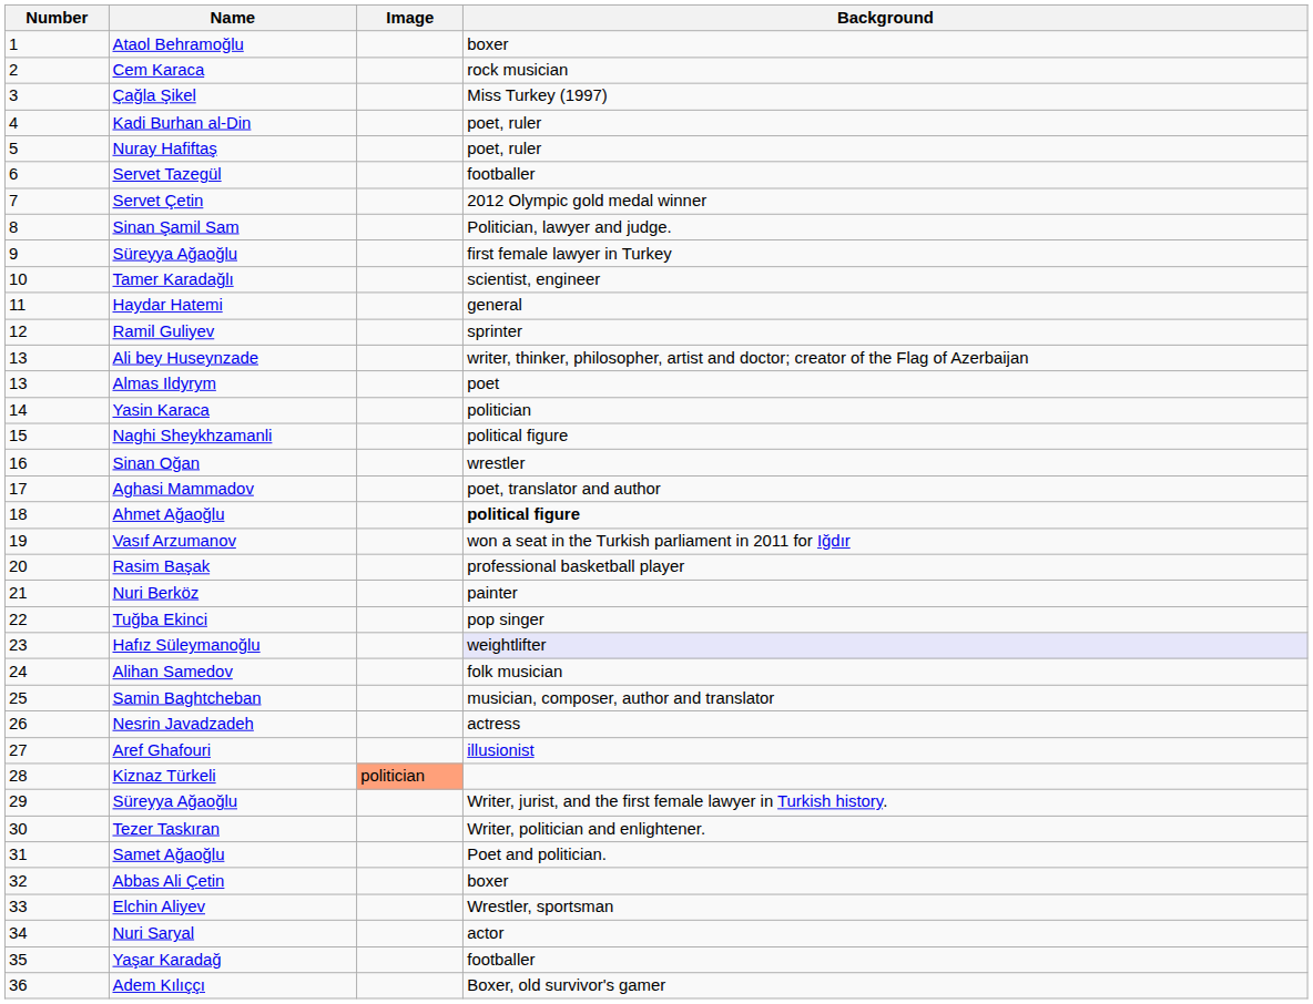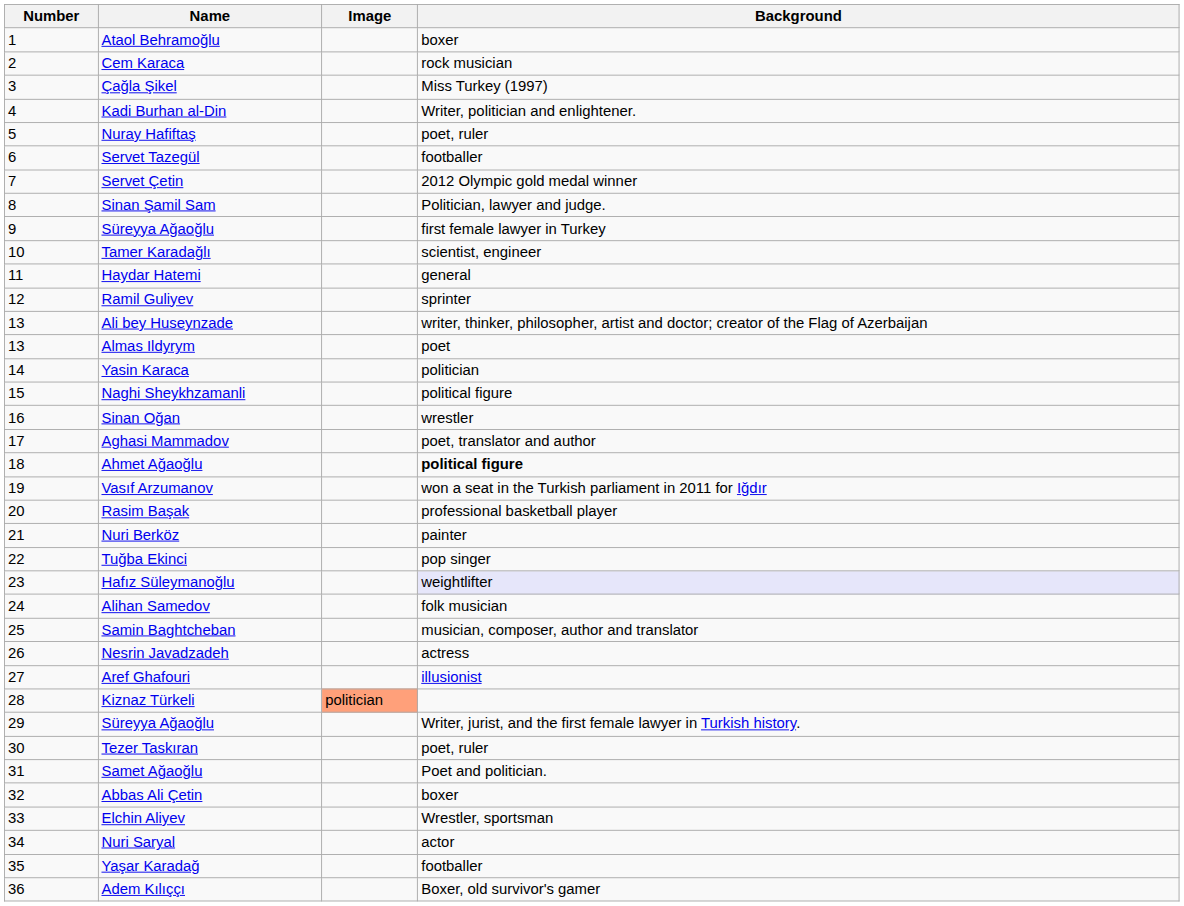 <table class="wikitable plainrowheaders sortable" style="font-size:100%;width:100%">
 <tr>
 <th scope="col">Number</th>
 <th scope="col">Name</th>
 <th scope="col">Image</th>
 <th scope="col">Background</th>
 </tr>
 <tr>
 <td>1</td>
 <td><a href='#'>Ataol Behramoğlu</a></td>
 <td></td>
 <td>boxer</td>
 </tr>
 <tr>
 <td>2</td>
 <td><a href='#'>Cem Karaca</a></td>
 <td></td>
 <td>rock musician</td>
 </tr>
 <tr>
 <td>3</td>
 <td><a href='#'>Çağla Şikel</a></td>
 <td></td>
 <td>Miss Turkey (1997)</td>
 </tr>
 <tr>
 <td>4</td>
 <td><a href='#'>Kadi Burhan al-Din</a></td>
 <td></td>
-<td>poet, ruler</td>
+<td>Writer, politician and enlightener.</td>
 </tr>
 <tr>
 <td>5</td>
 <td><a href='#'>Nuray Hafiftaş</a></td>
 <td></td>
 <td>poet, ruler</td>
 </tr>
 <tr>
 <td>6</td>
 <td><a href='#'>Servet Tazegül</a></td>
 <td></td>
 <td>footballer</td>
 </tr>
 <tr>
 <td>7</td>
 <td><a href='#'>Servet Çetin</a></td>
 <td></td>
 <td>2012 Olympic gold medal winner</td>
 </tr>
 <tr>
 <td>8</td>
 <td><a href='#'>Sinan Şamil Sam</a></td>
 <td></td>
 <td>Politician, lawyer and judge.</td>
 </tr>
 <tr>
 <td>9</td>
 <td><a href='#'>Süreyya Ağaoğlu</a></td>
 <td></td>
 <td>first female lawyer in Turkey</td>
 </tr>
 <tr>
 <td>10</td>
 <td><a href='#'>Tamer Karadağlı</a></td>
 <td></td>
 <td>scientist, engineer</td>
 </tr>
 <tr>
 <td>11</td>
 <td><a href='#'>Haydar Hatemi</a></td>
 <td></td>
 <td>general</td>
 </tr>
 <tr>
 <td>12</td>
 <td><a href='#'>Ramil Guliyev</a></td>
 <td></td>
 <td>sprinter</td>
 </tr>
 <tr>
 <td>13</td>
 <td><a href='#'>Ali bey Huseynzade</a></td>
 <td></td>
 <td>writer, thinker, philosopher, artist and doctor; creator of the Flag of Azerbaijan</td>
 </tr>
 <tr>
 <td>13</td>
 <td><a href='#'>Almas Ildyrym</a></td>
 <td></td>
 <td>poet</td>
 </tr>
 <tr>
 <td>14</td>
 <td><a href='#'>Yasin Karaca</a></td>
 <td></td>
 <td>politician</td>
 </tr>
 <tr>
 <td>15</td>
 <td><a href='#'>Naghi Sheykhzamanli</a></td>
 <td></td>
 <td>political figure</td>
 </tr>
 <tr>
 <td>16</td>
 <td><a href='#'>Sinan Oğan</a></td>
 <td></td>
 <td>wrestler</td>
 </tr>
 <tr>
 <td>17</td>
 <td><a href='#'>Aghasi Mammadov</a></td>
 <td></td>
 <td>poet, translator and author</td>
 </tr>
 <tr>
 <td>18</td>
 <td><a href='#'>Ahmet Ağaoğlu</a></td>
 <td></td>
 <td><strong>political figure</strong></td>
 </tr>
 <tr>
 <td>19</td>
 <td><a href='#'>Vasıf Arzumanov</a></td>
 <td></td>
 <td>won a seat in the Turkish parliament in 2011 for <a href='#'>Iğdır</a></td>
 </tr>
 <tr>
 <td>20</td>
 <td><a href='#'>Rasim Başak</a></td>
 <td></td>
 <td>professional basketball player</td>
 </tr>
 <tr>
 <td>21</td>
 <td><a href='#'>Nuri Berköz</a></td>
 <td></td>
 <td>painter</td>
 </tr>
 <tr>
 <td>22</td>
 <td><a href='#'>Tuğba Ekinci</a></td>
 <td></td>
 <td>pop singer</td>
 </tr>
 <tr>
 <td>23</td>
 <td><a href='#'>Hafız Süleymanoğlu</a></td>
 <td></td>
 <td style="background: lavender;">weightlifter</td>
 </tr>
 <tr>
 <td>24</td>
 <td><a href='#'>Alihan Samedov</a></td>
 <td></td>
 <td>folk musician</td>
 </tr>
 <tr>
 <td>25</td>
 <td><a href='#'>Samin Baghtcheban</a></td>
 <td></td>
 <td>musician, composer, author and translator</td>
 </tr>
 <tr>
 <td>26</td>
 <td><a href='#'>Nesrin Javadzadeh</a></td>
 <td></td>
 <td>actress</td>
 </tr>
 <tr>
 <td>27</td>
 <td><a href='#'>Aref Ghafouri</a></td>
 <td></td>
 <td><a href='#'>illusionist</a></td>
 </tr>
 <tr>
 <td>28</td>
 <td><a href='#'>Kiznaz Türkeli</a></td>
 <td style="background: lightsalmon;">politician</td>
 </tr>
 <tr>
 <td>29</td>
 <td><a href='#'>Süreyya Ağaoğlu </a></td>
 <td></td>
 <td>Writer, jurist, and the first female lawyer in <a href='#'>Turkish history</a>.</td>
 </tr>
 <tr>
 <td>30</td>
 <td><a href='#'>Tezer Taskıran </a></td>
 <td></td>
-<td>Writer, politician and enlightener.</td>
+<td>poet, ruler</td>
 </tr>
 <tr>
 <td>31</td>
 <td><a href='#'>Samet Ağaoğlu</a></td>
 <td></td>
 <td>Poet and politician.</td>
 </tr>
 <tr>
 <td>32</td>
 <td><a href='#'>Abbas Ali Çetin </a></td>
 <td></td>
 <td>boxer</td>
 </tr>
 <tr>
 <td>33</td>
 <td><a href='#'>Elchin Aliyev</a></td>
 <td></td>
 <td>Wrestler, sportsman</td>
 </tr>
 <tr>
 <td>34</td>
 <td><a href='#'>Nuri Saryal</a></td>
 <td></td>
 <td>actor</td>
 </tr>
 <tr>
 <td>35</td>
 <td><a href='#'>Yaşar Karadağ</a></td>
 <td></td>
 <td>footballer</td>
 </tr>
 <tr>
 <td>36</td>
 <td><a href='#'>Adem Kılıççı</a></td>
 <td></td>
 <td>Boxer, old survivor's gamer</td>
 </tr>
 </table>
